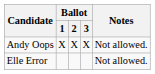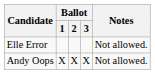 <table class="wikitable">
 <tr>
 <th rowspan=2>Candidate</th>
 <th colspan=3>Ballot</th>
 <th rowspan=2>Notes</th>
 </tr>
 <tr>
 <th>1</th>
 <th>2</th>
 <th>3</th>
 </tr>
 <tr>
+<td>Elle Error</td>
+<td></td>
+<td></td>
+<td></td>
+<td>Not allowed.</td>
+</tr>
+<tr>
 <td>Andy Oops</td>
 <td>X</td>
 <td>X</td>
 <td>X</td>
 <td>Not allowed.</td>
 </tr>
-<tr>
-<td>Elle Error</td>
-<td></td>
-<td></td>
-<td></td>
-<td>Not allowed.</td>
-</tr>
 </table>
